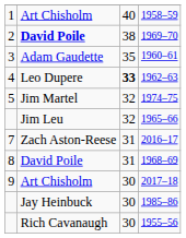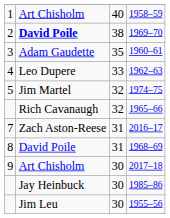 <table class="wikitable">
 <tr>
 </tr>
 <tr>
 <td>1</td>
 <td><a href='#'>Art Chisholm</a></td>
 <td>40</td>
 <td style="font-size:80%;"><a href='#'>1958–59</a></td>
 </tr>
 <tr>
 <td>2</td>
 <td><strong><a href='#'>David Poile</a></strong></td>
 <td>38</td>
 <td style="font-size:80%;"><a href='#'>1969–70</a></td>
 </tr>
 <tr>
 <td>3</td>
 <td><a href='#'>Adam Gaudette</a></td>
 <td>35</td>
 <td style="font-size:80%;"><a href='#'>1960–61</a></td>
 </tr>
 <tr>
 <td>4</td>
 <td>Leo Dupere</td>
-<td><strong>33</strong></td>
+<td>33</td>
 <td style="font-size:80%;"><a href='#'>1962–63</a></td>
 </tr>
 <tr>
 <td>5</td>
 <td>Jim Martel</td>
 <td>32</td>
 <td style="font-size:80%;"><a href='#'>1974–75</a></td>
 </tr>
 <tr>
 <td></td>
-<td>Jim Leu</td>
+<td>Rich Cavanaugh</td>
 <td>32</td>
 <td style="font-size:80%;"><a href='#'>1965–66</a></td>
 </tr>
 <tr>
 <td>7</td>
 <td>Zach Aston-Reese</td>
 <td>31</td>
 <td style="font-size:80%;"><a href='#'>2016–17</a></td>
 </tr>
 <tr>
 <td>8</td>
 <td><a href='#'>David Poile</a></td>
 <td>31</td>
 <td style="font-size:80%;"><a href='#'>1968–69</a></td>
 </tr>
 <tr>
 <td>9</td>
 <td><a href='#'>Art Chisholm</a></td>
 <td>30</td>
 <td style="font-size:80%;"><a href='#'>2017–18</a></td>
 </tr>
 <tr>
 <td></td>
 <td>Jay Heinbuck</td>
 <td>30</td>
 <td style="font-size:80%;"><a href='#'>1985–86</a></td>
 </tr>
 <tr>
 <td></td>
-<td>Rich Cavanaugh</td>
+<td>Jim Leu</td>
 <td>30</td>
 <td style="font-size:80%;"><a href='#'>1955–56</a></td>
 </tr>
 </table>
